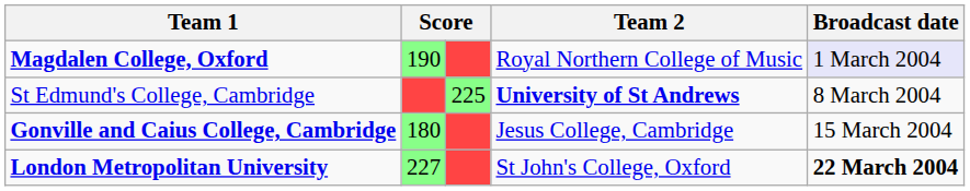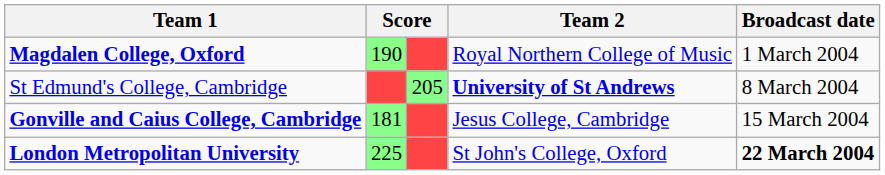 <table class="wikitable" border="1">
 <tr>
 <th>Team 1</th>
 <th colspan=2>Score</th>
 <th>Team 2</th>
 <th>Broadcast date</th>
 </tr>
 <tr>
 <td><strong><a href='#'>Magdalen College, Oxford</a></strong></td>
 <td style="background:#88ff88">190</td>
 <td style="background:#ff4444"></td>
 <td><a href='#'>Royal Northern College of Music</a></td>
-<td style="background: lavender;">1 March 2004</td>
+<td>1 March 2004</td>
 </tr>
 <tr>
 <td><a href='#'>St Edmund's College, Cambridge</a></td>
 <td style="background:#ff4444"></td>
-<td style="background:#88ff88">225</td>
+<td style="background:#88ff88">205</td>
 <td><strong><a href='#'>University of St Andrews</a></strong></td>
 <td>8 March 2004</td>
 </tr>
 <tr>
 <td><strong><a href='#'>Gonville and Caius College, Cambridge</a></strong></td>
-<td style="background:#88ff88">180</td>
+<td style="background:#88ff88">181</td>
 <td style="background:#ff4444"></td>
 <td><a href='#'>Jesus College, Cambridge</a></td>
 <td>15 March 2004</td>
 </tr>
 <tr>
 <td><strong><a href='#'>London Metropolitan University</a></strong></td>
-<td style="background:#88ff88">227</td>
+<td style="background:#88ff88">225</td>
 <td style="background:#ff4444"></td>
 <td><a href='#'>St John's College, Oxford</a></td>
 <td><strong>22 March 2004</strong></td>
 </tr>
 </table>
